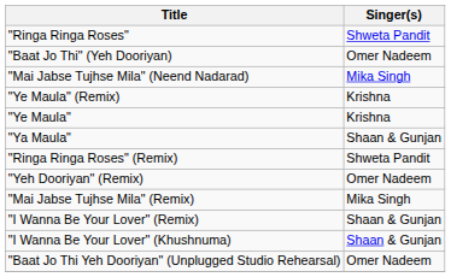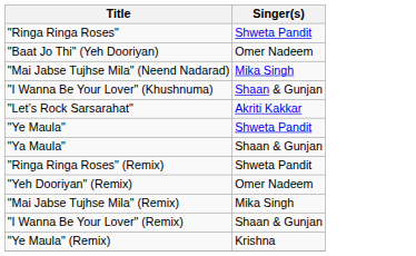 <table class="wikitable ">
 <tr>
 <th>Title</th>
 <th>Singer(s)</th>
 </tr>
 <tr>
 <td>"Ringa Ringa Roses"</td>
 <td><a href='#'>Shweta Pandit</a></td>
 </tr>
 <tr>
 <td>"Baat Jo Thi" (Yeh Dooriyan)</td>
 <td>Omer Nadeem</td>
 </tr>
 <tr>
 <td>"Mai Jabse Tujhse Mila" (Neend Nadarad)</td>
 <td><a href='#'>Mika Singh</a></td>
 </tr>
 <tr>
-<td>"Ye Maula" (Remix)</td>
-<td>Krishna</td>
+<td>"I Wanna Be Your Lover" (Khushnuma)</td>
+<td><a href='#'>Shaan</a> & Gunjan</td>
+</tr>
+<tr>
+<td>"Let’s Rock Sarsarahat"</td>
+<td><a href='#'>Akriti Kakkar</a></td>
 </tr>
 <tr>
 <td>"Ye Maula"</td>
-<td>Krishna</td>
+<td><a href='#'>Shweta Pandit</a></td>
 </tr>
 <tr>
 <td>"Ya Maula"</td>
 <td>Shaan & Gunjan</td>
 </tr>
 <tr>
 <td>"Ringa Ringa Roses" (Remix)</td>
 <td>Shweta Pandit</td>
 </tr>
 <tr>
 <td>"Yeh Dooriyan" (Remix)</td>
 <td>Omer Nadeem</td>
 </tr>
 <tr>
 <td>"Mai Jabse Tujhse Mila" (Remix)</td>
 <td>Mika Singh</td>
 </tr>
 <tr>
 <td>"I Wanna Be Your Lover" (Remix)</td>
 <td>Shaan & Gunjan</td>
 </tr>
 <tr>
-<td>"I Wanna Be Your Lover" (Khushnuma)</td>
-<td><a href='#'>Shaan</a> & Gunjan</td>
-</tr>
-<tr>
-<td>"Baat Jo Thi Yeh Dooriyan" (Unplugged Studio Rehearsal)</td>
-<td>Omer Nadeem</td>
+<td>"Ye Maula" (Remix)</td>
+<td>Krishna</td>
 </tr>
 <tr>
 </tr>
 </table>
